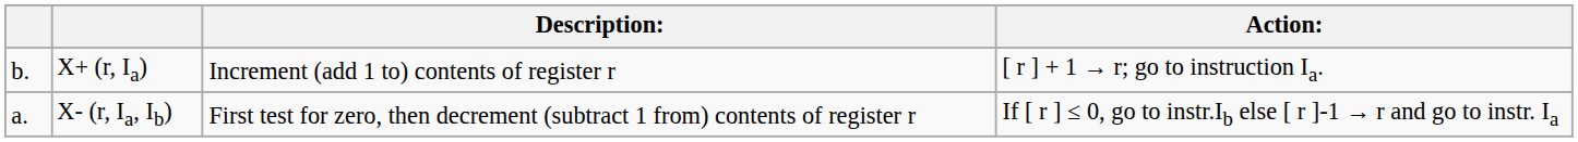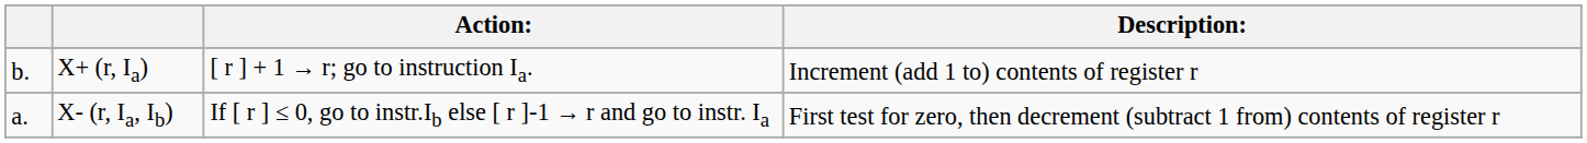 <table class="wikitable">
 <tr style="font-size:9pt">
 <th width="16.8" Height="9.6" align="center" valign="bottom"></th>
 <th width="69" valign="bottom"></th>
+<th width="277.8" align="center" valign="bottom">Action:</th>
 <th width="385.2" align="center" valign="bottom">Description:</th>
-<th width="277.8" align="center" valign="bottom">Action:</th>
 </tr>
 <tr style="font-size:9pt" valign="bottom">
 <td Height="9.6">b.</td>
 <td>X+ (r, I<sub>a</sub>)</td>
+<td>[ r ] + 1 → r; go to instruction I<sub>a</sub>.</td>
 <td>Increment (add 1 to) contents of register r</td>
-<td>[ r ] + 1 → r; go to instruction I<sub>a</sub>.</td>
 </tr>
 <tr style="font-size:9pt" valign="bottom">
 <td Height="9.6">a.</td>
 <td>X- (r, I<sub>a</sub>, I<sub>b</sub>)</td>
+<td>If [ r ] ≤ 0, go to instr.I<sub>b</sub> else [ r ]-1 → r and go to instr. I<sub>a</sub></td>
 <td>First test for zero, then decrement (subtract 1 from) contents of register r</td>
-<td>If [ r ] ≤ 0, go to instr.I<sub>b</sub> else [ r ]-1 → r and go to instr. I<sub>a</sub></td>
 </tr>
 </table>
